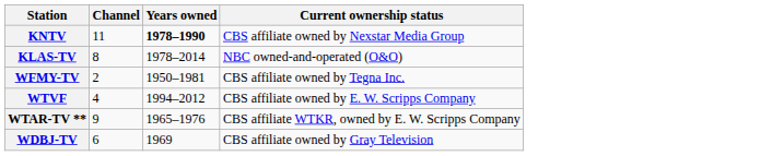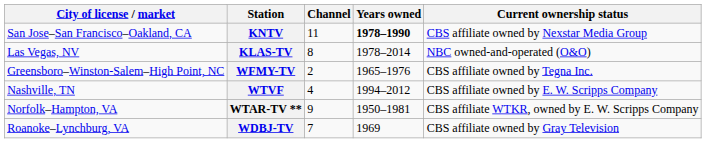 <table class="wikitable">
 <tr>
+<th><a href='#'>City of license</a> / <a href='#'>market</a></th>
 <th>Station</th>
 <th>Channel</th>
 <th>Years owned</th>
 <th>Current ownership status</th>
 </tr>
 <tr>
+<td><a href='#'>San Jose</a>–<a href='#'>San Francisco</a>–<a href='#'>Oakland, CA</a></td>
 <th><a href='#'>KNTV</a></th>
 <td>11</td>
 <td><strong>1978–1990</strong></td>
 <td><a href='#'>CBS</a> affiliate owned by <a href='#'>Nexstar Media Group</a></td>
 </tr>
 <tr>
+<td><a href='#'>Las Vegas, NV</a></td>
 <th><a href='#'>KLAS-TV</a></th>
 <td>8</td>
 <td>1978–2014</td>
 <td><a href='#'>NBC</a> owned-and-operated (<a href='#'>O&O</a>)</td>
 </tr>
 <tr>
+<td><a href='#'>Greensboro</a>–<a href='#'>Winston-Salem</a>–<a href='#'>High Point, NC</a></td>
 <th><a href='#'>WFMY-TV</a></th>
 <td>2</td>
-<td>1950–1981</td>
+<td>1965–1976</td>
 <td>CBS affiliate owned by <a href='#'>Tegna Inc.</a></td>
 </tr>
 <tr>
+<td><a href='#'>Nashville, TN</a></td>
 <th><a href='#'>WTVF</a></th>
 <td>4</td>
 <td>1994–2012</td>
 <td>CBS affiliate owned by <a href='#'>E. W. Scripps Company</a></td>
 </tr>
 <tr>
+<td><a href='#'>Norfolk</a>–<a href='#'>Hampton, VA</a></td>
 <th>WTAR-TV **</th>
 <td>9</td>
-<td>1965–1976</td>
+<td>1950–1981</td>
 <td>CBS affiliate <a href='#'>WTKR</a>, owned by E. W. Scripps Company</td>
 </tr>
 <tr>
+<td><a href='#'>Roanoke</a>–<a href='#'>Lynchburg, VA</a></td>
 <th><a href='#'>WDBJ-TV</a></th>
-<td>6</td>
+<td>7</td>
 <td>1969</td>
 <td>CBS affiliate owned by <a href='#'>Gray Television</a></td>
 </tr>
 </table>
